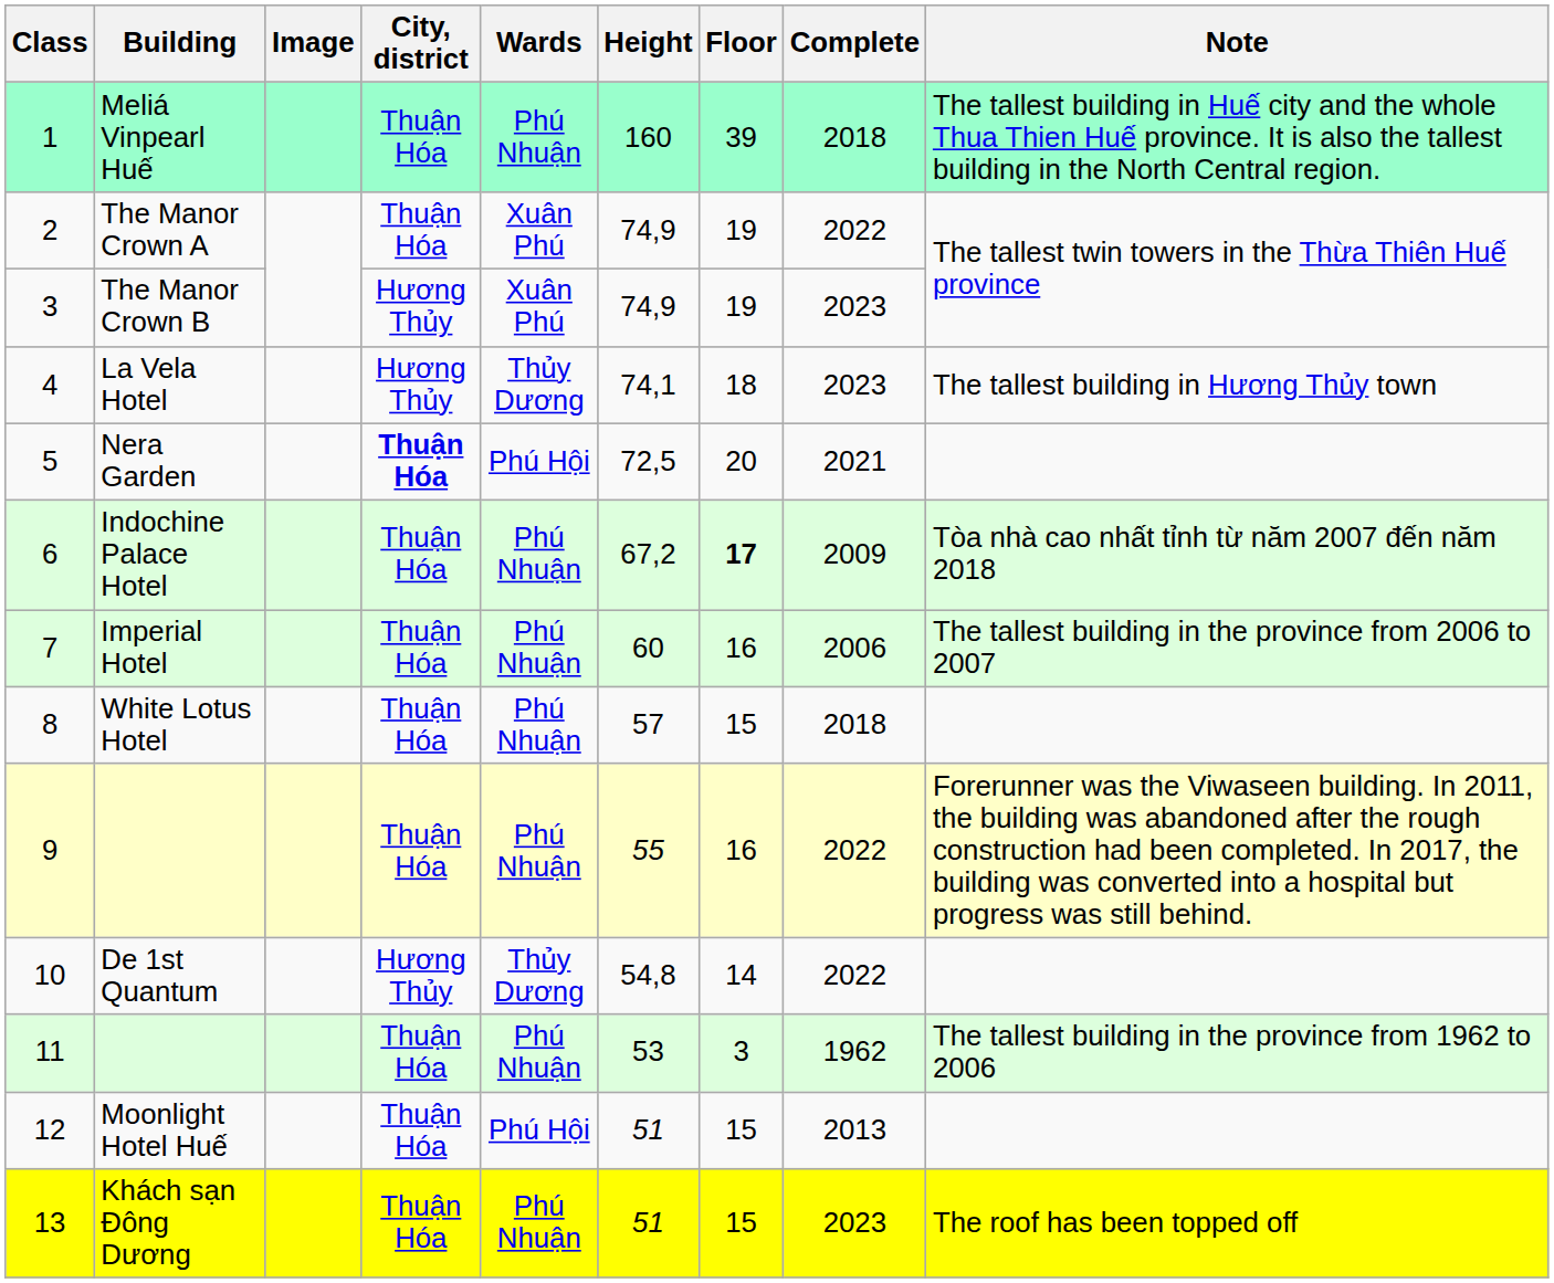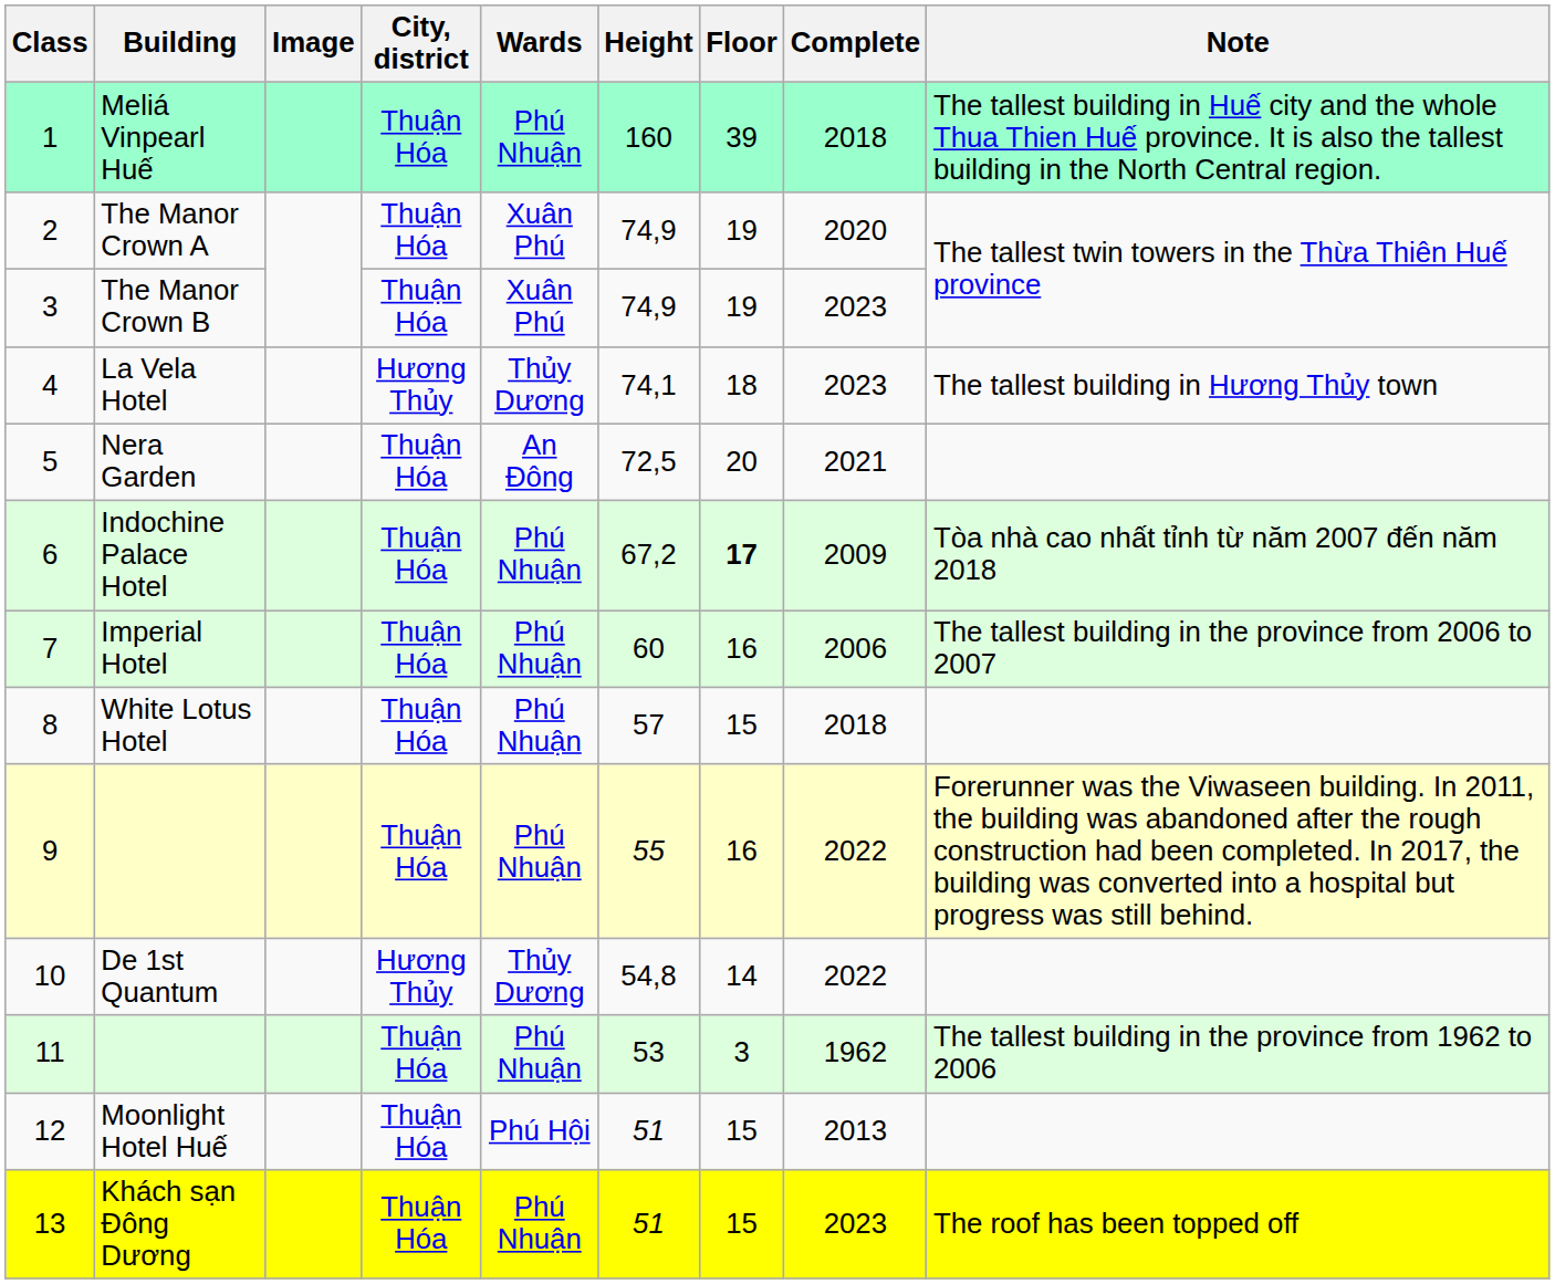 <table class="wikitable sortable" style="text-align:center">
 <tr>
 <th>Class</th>
 <th>Building</th>
 <th>Image</th>
 <th>City,<br>district</th>
 <th>Wards</th>
 <th>Height</th>
 <th>Floor</th>
 <th>Complete</th>
 <th>Note</th>
 </tr>
 <tr bgcolor="#9FC">
 <td>1</td>
 <td align="left">Meliá Vinpearl Huế</td>
 <td></td>
 <td><a href='#'>Thuận Hóa</a></td>
 <td><a href='#'>Phú Nhuận</a></td>
 <td>160</td>
 <td>39</td>
 <td>2018</td>
 <td align="left">The tallest building in <a href='#'>Huế</a> city and the whole <a href='#'>Thua Thien Huế</a> province. It is also the tallest building in the North Central region.</td>
 </tr>
 <tr>
 <td>2</td>
 <td align="left">The Manor Crown A</td>
 <td rowspan="2"></td>
 <td><a href='#'>Thuận Hóa</a></td>
 <td><a href='#'>Xuân Phú</a></td>
 <td>74,9</td>
 <td>19</td>
-<td>2022</td>
+<td>2020</td>
 <td rowspan="2" align="left">The tallest twin towers in the <a href='#'>Thừa Thiên Huế province</a></td>
 </tr>
 <tr>
 <td>3</td>
 <td align="left">The Manor Crown B</td>
-<td><a href='#'>Hương Thủy</a></td>
+<td><a href='#'>Thuận Hóa</a></td>
 <td><a href='#'>Xuân Phú</a></td>
 <td>74,9</td>
 <td>19</td>
 <td>2023</td>
 </tr>
 <tr>
 <td>4</td>
 <td align="left">La Vela Hotel</td>
 <td></td>
 <td><a href='#'>Hương Thủy</a></td>
 <td><a href='#'>Thủy Dương</a></td>
 <td>74,1</td>
 <td>18</td>
 <td>2023</td>
 <td align="left">The tallest building in <a href='#'>Hương Thủy</a> town</td>
 </tr>
 <tr>
 <td>5</td>
 <td align="left">Nera Garden</td>
 <td></td>
-<td><strong><a href='#'>Thuận Hóa</a></strong></td>
-<td><a href='#'>Phú Hội</a></td>
+<td><a href='#'>Thuận Hóa</a></td>
+<td><a href='#'>An Đông</a></td>
 <td>72,5</td>
 <td>20</td>
 <td>2021</td>
 <td align="left"></td>
 </tr>
 <tr bgcolor="#ddffdd">
 <td>6</td>
 <td align="left">Indochine Palace Hotel</td>
 <td></td>
 <td><a href='#'>Thuận Hóa</a></td>
 <td><a href='#'>Phú Nhuận</a></td>
 <td>67,2</td>
 <td><strong>17</strong></td>
 <td>2009</td>
 <td align="left">Tòa nhà cao nhất tỉnh từ năm 2007 đến năm 2018</td>
 </tr>
 <tr bgcolor="#ddffdd">
 <td>7</td>
 <td align="left">Imperial Hotel</td>
 <td></td>
 <td><a href='#'>Thuận Hóa</a></td>
 <td><a href='#'>Phú Nhuận</a></td>
 <td>60</td>
 <td>16</td>
 <td>2006</td>
 <td align="left">The tallest building in the province from 2006 to 2007</td>
 </tr>
 <tr>
 <td>8</td>
 <td align="left">White Lotus Hotel</td>
 <td></td>
 <td><a href='#'>Thuận Hóa</a></td>
 <td><a href='#'>Phú Nhuận</a></td>
 <td>57</td>
 <td>15</td>
 <td>2018</td>
 <td align="left"></td>
 </tr>
 <tr bgcolor="#ffffc8">
 <td>9</td>
 <td align="left"></td>
 <td></td>
 <td><a href='#'>Thuận Hóa</a></td>
 <td><a href='#'>Phú Nhuận</a></td>
 <td><em>55</em></td>
 <td>16</td>
 <td>2022</td>
 <td align="left">Forerunner was the Viwaseen building. In 2011, the building was abandoned after the rough construction had been completed. In 2017, the building was converted into a hospital but progress was still behind.</td>
 </tr>
 <tr>
 <td>10</td>
 <td align="left">De 1st Quantum</td>
 <td></td>
 <td><a href='#'>Hương Thủy</a></td>
 <td><a href='#'>Thủy Dương</a></td>
 <td>54,8</td>
 <td>14</td>
 <td>2022</td>
 <td align="left"></td>
 </tr>
 <tr bgcolor="#ddffdd">
 <td>11</td>
 <td align="left"></td>
 <td></td>
 <td><a href='#'>Thuận Hóa</a></td>
 <td><a href='#'>Phú Nhuận</a></td>
 <td>53</td>
 <td>3</td>
 <td>1962</td>
 <td align="left">The tallest building in the province from 1962 to 2006</td>
 </tr>
 <tr>
 <td>12</td>
 <td align="left">Moonlight Hotel Huế</td>
 <td></td>
 <td><a href='#'>Thuận Hóa</a></td>
 <td><a href='#'>Phú Hội</a></td>
 <td><em>51</em></td>
 <td>15</td>
 <td>2013</td>
 <td align="left"></td>
 </tr>
 <tr bgcolor="#fffff00">
 <td>13</td>
 <td align="left">Khách sạn Đông Dương</td>
 <td></td>
 <td><a href='#'>Thuận Hóa</a></td>
 <td><a href='#'>Phú Nhuận</a></td>
 <td><em>51</em></td>
 <td>15</td>
 <td>2023</td>
 <td align="left">The roof has been topped off</td>
 </tr>
 </table>
